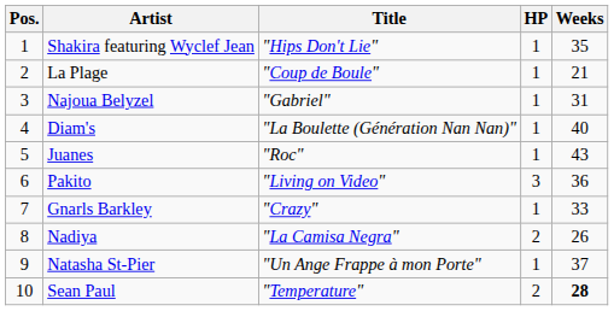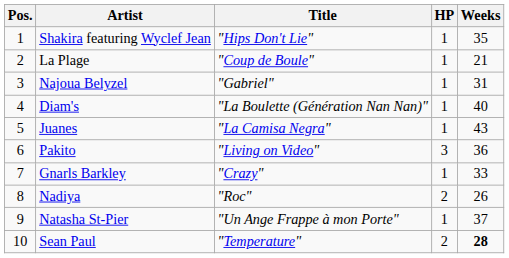 <table class="wikitable sortable">
 <tr>
 <th>Pos.</th>
 <th>Artist</th>
 <th>Title</th>
 <th>HP</th>
 <th>Weeks</th>
 </tr>
 <tr>
 <td style="text-align: center;">1</td>
 <td><a href='#'>Shakira</a> featuring <a href='#'>Wyclef Jean</a></td>
 <td><em>"<a href='#'>Hips Don't Lie</a>"</em></td>
 <td style="text-align: center;">1</td>
 <td style="text-align: center;">35</td>
 </tr>
 <tr>
 <td style="text-align: center;">2</td>
 <td>La Plage</td>
 <td><em>"<a href='#'>Coup de Boule</a>"</em></td>
 <td style="text-align: center;">1</td>
 <td style="text-align: center;">21</td>
 </tr>
 <tr>
 <td style="text-align: center;">3</td>
 <td><a href='#'>Najoua Belyzel</a></td>
 <td><em>"Gabriel"</em></td>
 <td style="text-align: center;">1</td>
 <td style="text-align: center;">31</td>
 </tr>
 <tr>
 <td style="text-align: center;">4</td>
 <td><a href='#'>Diam's</a></td>
 <td><em>"La Boulette (Génération Nan Nan)"</em></td>
 <td style="text-align: center;">1</td>
 <td style="text-align: center;">40</td>
 </tr>
 <tr>
 <td style="text-align: center;">5</td>
 <td><a href='#'>Juanes</a></td>
-<td><em>"Roc"</em></td>
+<td><em>"<a href='#'>La Camisa Negra</a>"</em></td>
 <td style="text-align: center;">1</td>
 <td style="text-align: center;">43</td>
 </tr>
 <tr>
 <td style="text-align: center;">6</td>
 <td><a href='#'>Pakito</a></td>
 <td><em>"<a href='#'>Living on Video</a>"</em></td>
 <td style="text-align: center;">3</td>
 <td style="text-align: center;">36</td>
 </tr>
 <tr>
 <td style="text-align: center;">7</td>
 <td><a href='#'>Gnarls Barkley</a></td>
 <td><em>"<a href='#'>Crazy</a>"</em></td>
 <td style="text-align: center;">1</td>
 <td style="text-align: center;">33</td>
 </tr>
 <tr>
 <td style="text-align: center;">8</td>
 <td><a href='#'>Nadiya</a></td>
-<td><em>"<a href='#'>La Camisa Negra</a>"</em></td>
+<td><em>"Roc"</em></td>
 <td style="text-align: center;">2</td>
 <td style="text-align: center;">26</td>
 </tr>
 <tr>
 <td style="text-align: center;">9</td>
 <td><a href='#'>Natasha St-Pier</a></td>
 <td><em>"Un Ange Frappe à mon Porte"</em></td>
 <td style="text-align: center;">1</td>
 <td style="text-align: center;">37</td>
 </tr>
 <tr>
 <td style="text-align: center;">10</td>
 <td><a href='#'>Sean Paul</a></td>
 <td><em>"<a href='#'>Temperature</a>"</em></td>
 <td style="text-align: center;">2</td>
 <td style="text-align: center;"><strong>28</strong></td>
 </tr>
 </table>
